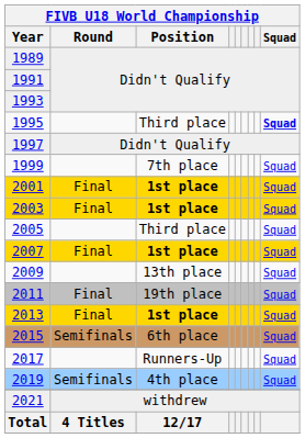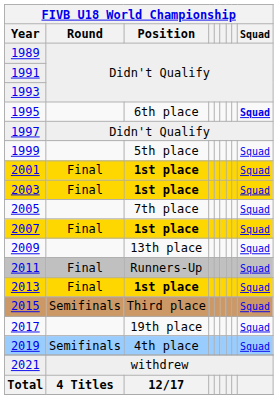 <table class="wikitable" style="text-align: center;">
 <tr>
 <th colspan=9><a href='#'>FIVB U18 World Championship</a></th>
 </tr>
 <tr>
 <th>Year</th>
 <th>Round</th>
 <th>Position</th>
 <th></th>
 <th></th>
 <th></th>
 <th></th>
 <th></th>
 <th><small>Squad</small></th>
 </tr>
 <tr bgcolor="efefef">
 <td> <a href='#'>1989</a></td>
 <td colspan=9 rowspan=3>Didn't Qualify</td>
 </tr>
 <tr bgcolor="efefef">
 <td> <a href='#'>1991</a></td>
 </tr>
 <tr bgcolor="efefef">
 <td> <a href='#'>1993</a></td>
 </tr>
 <tr>
 <td> <a href='#'>1995</a></td>
 <td></td>
-<td>Third place</td>
+<td>6th place</td>
 <td></td>
 <td></td>
 <td></td>
 <td></td>
 <td></td>
 <td><strong><small> <a href='#'>Squad</a></small></strong></td>
 </tr>
 <tr bgcolor="efefef">
 <td> <a href='#'>1997</a></td>
 <td colspan=9>Didn't Qualify</td>
 </tr>
 <tr>
 <td> <a href='#'>1999</a></td>
 <td></td>
-<td>7th place</td>
+<td>5th place</td>
 <td></td>
 <td></td>
 <td></td>
 <td></td>
 <td></td>
 <td><small><a href='#'>Squad</a></small></td>
 </tr>
 <tr bgcolor=gold>
 <td> <a href='#'>2001</a></td>
 <td>Final</td>
 <td><strong>1st place</strong></td>
 <td></td>
 <td></td>
 <td></td>
 <td></td>
 <td></td>
 <td><small> <a href='#'>Squad</a></small></td>
 </tr>
 <tr bgcolor=gold>
 <td> <a href='#'>2003</a></td>
 <td>Final</td>
 <td><strong>1st place</strong></td>
 <td></td>
 <td></td>
 <td></td>
 <td></td>
 <td></td>
 <td><small><a href='#'>Squad</a></small></td>
 </tr>
 <tr>
 <td> <a href='#'>2005</a></td>
 <td></td>
-<td>Third place</td>
+<td>7th place</td>
 <td></td>
 <td></td>
 <td></td>
 <td></td>
 <td></td>
 <td><small><a href='#'>Squad</a></small></td>
 </tr>
 <tr bgcolor=gold>
 <td> <a href='#'>2007</a></td>
 <td>Final</td>
 <td><strong>1st place</strong></td>
 <td></td>
 <td></td>
 <td></td>
 <td></td>
 <td></td>
 <td><small> <a href='#'>Squad</a></small></td>
 </tr>
 <tr>
 <td> <a href='#'>2009</a></td>
 <td></td>
 <td>13th place</td>
 <td></td>
 <td></td>
 <td></td>
 <td></td>
 <td></td>
 <td><small><a href='#'>Squad</a></small></td>
 </tr>
 <tr bgcolor=silver>
 <td> <a href='#'>2011</a></td>
 <td>Final</td>
-<td>19th place</td>
+<td>Runners-Up</td>
 <td></td>
 <td></td>
 <td></td>
 <td></td>
 <td></td>
 <td><small><a href='#'>Squad</a></small></td>
 </tr>
 <tr bgcolor=gold>
 <td> <a href='#'>2013</a></td>
 <td>Final</td>
 <td><strong>1st place</strong></td>
 <td></td>
 <td></td>
 <td></td>
 <td></td>
 <td></td>
 <td><small> <a href='#'>Squad</a></small></td>
 </tr>
 <tr bgcolor=cc9966>
 <td> <a href='#'>2015</a></td>
 <td>Semifinals</td>
-<td>6th place</td>
+<td>Third place</td>
 <td></td>
 <td></td>
 <td></td>
 <td></td>
 <td></td>
 <td><small><a href='#'>Squad</a></small></td>
 </tr>
 <tr>
 <td> <a href='#'>2017</a></td>
 <td></td>
-<td>Runners-Up</td>
+<td>19th place</td>
 <td></td>
 <td></td>
 <td></td>
 <td></td>
 <td></td>
 <td><small><a href='#'>Squad</a></small></td>
 </tr>
 <tr bgcolor=9acdff>
 <td> <a href='#'>2019</a></td>
 <td>Semifinals</td>
 <td>4th place</td>
 <td></td>
 <td></td>
 <td></td>
 <td></td>
 <td></td>
 <td><small> <a href='#'>Squad</a></small></td>
 </tr>
 <tr>
 </tr>
 <tr bgcolor="efefef">
 <td> <a href='#'>2021</a></td>
 <td colspan=9>withdrew</td>
 </tr>
 <tr>
 <th>Total</th>
 <th>4 Titles</th>
 <th>12/17</th>
 <th></th>
 <th></th>
 <th></th>
 <th></th>
 <th></th>
 <th></th>
 </tr>
 <tr>
 </tr>
 </table>
